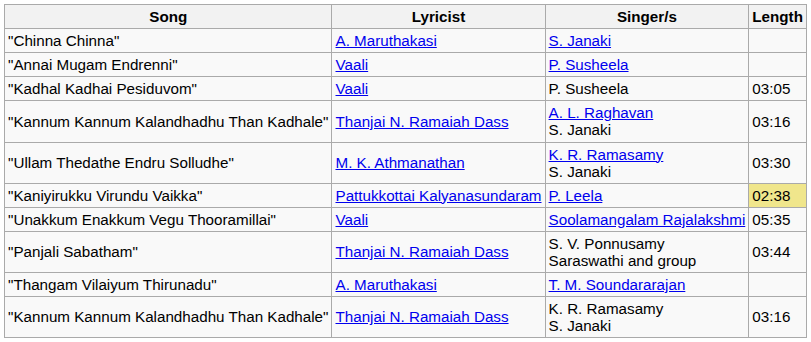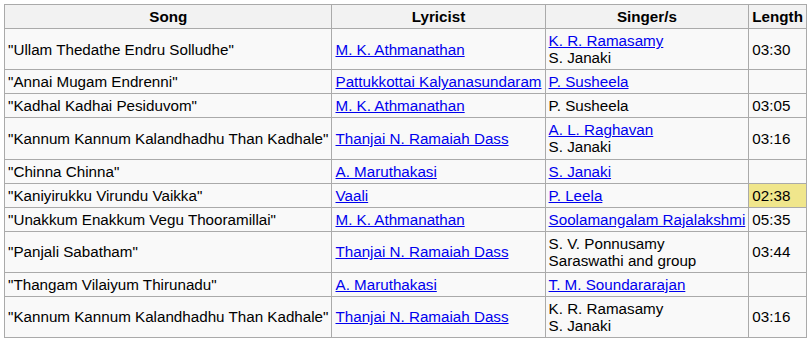 <table class="wikitable" style="font-size:95%;">
 <tr>
 <th>Song</th>
 <th>Lyricist</th>
 <th>Singer/s</th>
 <th>Length</th>
 </tr>
 <tr>
-<td>"Chinna Chinna"</td>
-<td><a href='#'>A. Maruthakasi</a></td>
-<td><a href='#'>S. Janaki</a></td>
-<td></td>
+<td>"Ullam Thedathe Endru Solludhe"</td>
+<td><a href='#'>M. K. Athmanathan</a></td>
+<td><a href='#'>K. R. Ramasamy</a> <br>S. Janaki</td>
+<td>03:30</td>
 </tr>
 <tr>
 <td>"Annai Mugam Endrenni"</td>
-<td><a href='#'>Vaali</a></td>
+<td><a href='#'>Pattukkottai Kalyanasundaram</a></td>
 <td><a href='#'>P. Susheela</a></td>
 <td></td>
 </tr>
 <tr>
 <td>"Kadhal Kadhai Pesiduvom"</td>
-<td><a href='#'>Vaali</a></td>
+<td><a href='#'>M. K. Athmanathan</a></td>
 <td>P. Susheela</td>
 <td>03:05</td>
 </tr>
 <tr>
 <td>"Kannum Kannum Kalandhadhu Than Kadhale"</td>
 <td><a href='#'>Thanjai N. Ramaiah Dass</a></td>
 <td><a href='#'>A. L. Raghavan</a><br>S. Janaki</td>
 <td>03:16</td>
 </tr>
 <tr>
-<td>"Ullam Thedathe Endru Solludhe"</td>
-<td><a href='#'>M. K. Athmanathan</a></td>
-<td><a href='#'>K. R. Ramasamy</a> <br>S. Janaki</td>
-<td>03:30</td>
+<td>"Chinna Chinna"</td>
+<td><a href='#'>A. Maruthakasi</a></td>
+<td><a href='#'>S. Janaki</a></td>
+<td></td>
 </tr>
 <tr>
 <td>"Kaniyirukku Virundu Vaikka"</td>
-<td><a href='#'>Pattukkottai Kalyanasundaram</a></td>
+<td><a href='#'>Vaali</a></td>
 <td><a href='#'>P. Leela</a></td>
 <td style="background: khaki;">02:38</td>
 </tr>
 <tr>
 <td>"Unakkum Enakkum Vegu Thooramillai"</td>
-<td><a href='#'>Vaali</a></td>
+<td><a href='#'>M. K. Athmanathan</a></td>
 <td><a href='#'>Soolamangalam Rajalakshmi</a></td>
 <td>05:35</td>
 </tr>
 <tr>
 <td>"Panjali Sabatham"</td>
 <td><a href='#'>Thanjai N. Ramaiah Dass</a></td>
 <td>S. V. Ponnusamy<br>Saraswathi and group</td>
 <td>03:44</td>
 </tr>
 <tr>
 <td>"Thangam Vilaiyum Thirunadu"</td>
 <td><a href='#'>A. Maruthakasi</a></td>
 <td><a href='#'>T. M. Soundararajan</a></td>
 <td></td>
 </tr>
 <tr>
 <td>"Kannum Kannum Kalandhadhu Than Kadhale"</td>
 <td><a href='#'>Thanjai N. Ramaiah Dass</a></td>
 <td>K. R. Ramasamy <br>S. Janaki</td>
 <td>03:16</td>
 </tr>
 </table>
